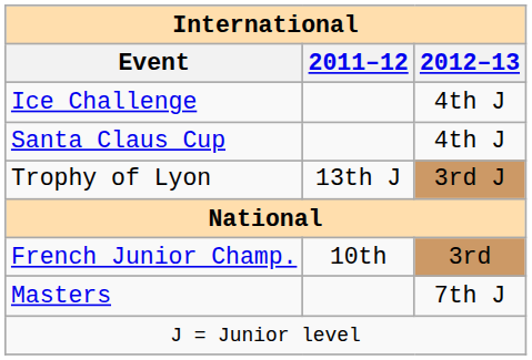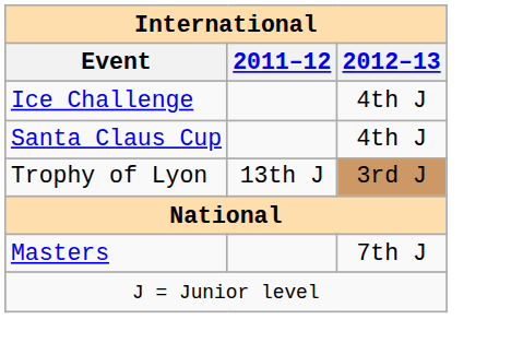 <table class="wikitable" style="text-align:center">
 <tr>
 <th style="background-color: #ffdead; " colspan=3 align=center>International</th>
 </tr>
 <tr>
 <th>Event</th>
 <th><a href='#'>2011–12</a></th>
 <th><a href='#'>2012–13</a></th>
 </tr>
 <tr>
 <td align=left><a href='#'>Ice Challenge</a></td>
 <td></td>
 <td>4th J</td>
 </tr>
 <tr>
 <td align=left><a href='#'>Santa Claus Cup</a></td>
 <td></td>
 <td>4th J</td>
 </tr>
 <tr>
 <td align=left>Trophy of Lyon</td>
 <td>13th J</td>
 <td bgcolor=cc9966>3rd J</td>
 </tr>
 <tr>
 <th style="background-color: #ffdead; " colspan=3 align=center>National</th>
 </tr>
 <tr>
-<td align=left><a href='#'>French Junior Champ.</a></td>
-<td>10th</td>
-<td bgcolor=cc9966>3rd</td>
-</tr>
-<tr>
 <td align=left><a href='#'>Masters</a></td>
 <td></td>
 <td>7th J</td>
 </tr>
 <tr>
 <td colspan=3 align=center><small> J = Junior level </small></td>
 </tr>
 </table>
